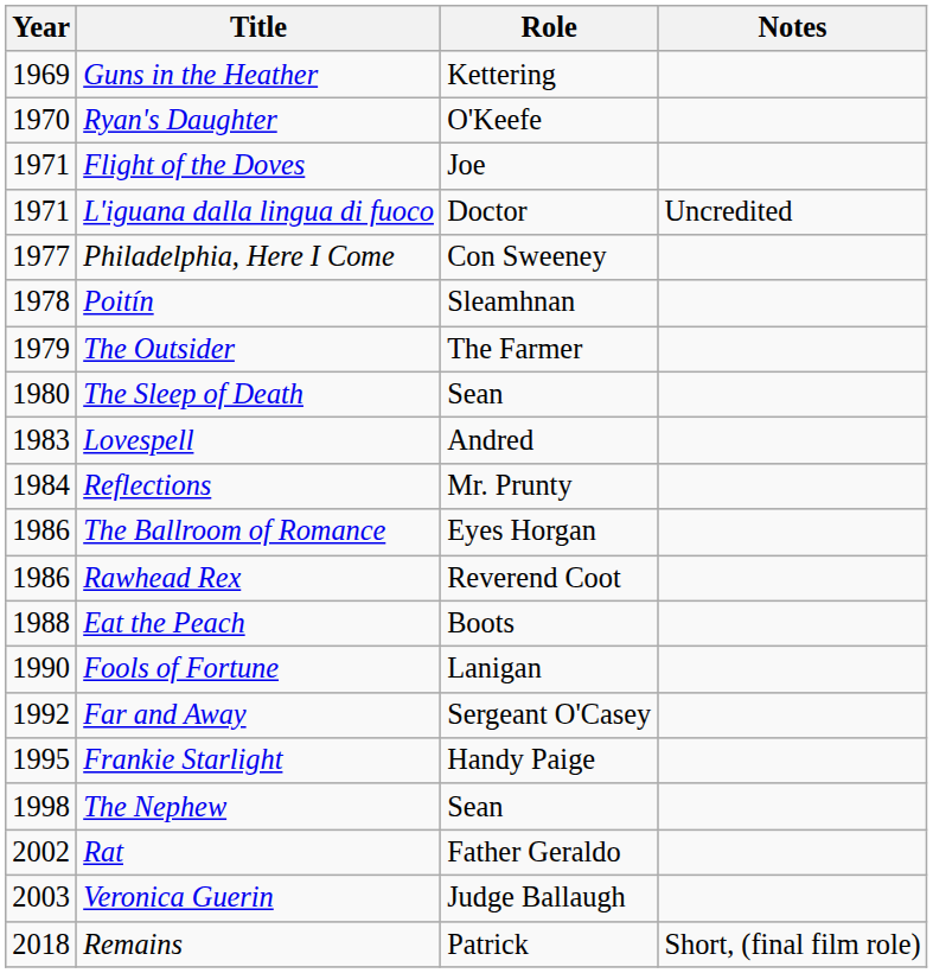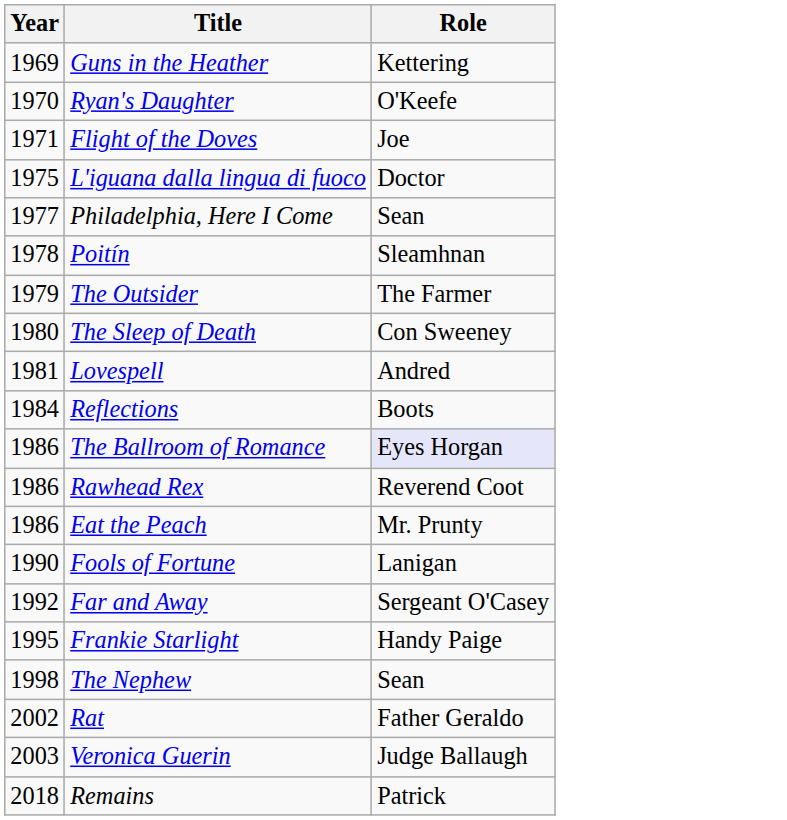 <table class="wikitable">
 <tr>
 <th>Year</th>
 <th>Title</th>
 <th>Role</th>
-<th>Notes</th>
 </tr>
 <tr>
 <td>1969</td>
 <td><em><a href='#'>Guns in the Heather</a></em></td>
 <td>Kettering</td>
-<td></td>
 </tr>
 <tr>
 <td>1970</td>
 <td><em><a href='#'>Ryan's Daughter</a></em></td>
 <td>O'Keefe</td>
-<td></td>
 </tr>
 <tr>
 <td>1971</td>
 <td><em><a href='#'>Flight of the Doves</a></em></td>
 <td>Joe</td>
-<td></td>
 </tr>
 <tr>
-<td>1971</td>
+<td>1975</td>
 <td><em><a href='#'>L'iguana dalla lingua di fuoco</a></em></td>
 <td>Doctor</td>
-<td>Uncredited</td>
 </tr>
 <tr>
 <td>1977</td>
 <td><em>Philadelphia, Here I Come</em></td>
-<td>Con Sweeney</td>
-<td></td>
+<td>Sean</td>
 </tr>
 <tr>
 <td>1978</td>
 <td><em><a href='#'>Poitín</a></em></td>
 <td>Sleamhnan</td>
-<td></td>
 </tr>
 <tr>
 <td>1979</td>
 <td><em><a href='#'>The Outsider</a></em></td>
 <td>The Farmer</td>
-<td></td>
 </tr>
 <tr>
 <td>1980</td>
 <td><em><a href='#'>The Sleep of Death</a></em></td>
-<td>Sean</td>
-<td></td>
+<td>Con Sweeney</td>
 </tr>
 <tr>
-<td>1983</td>
+<td>1981</td>
 <td><em><a href='#'>Lovespell</a></em></td>
 <td>Andred</td>
-<td></td>
 </tr>
 <tr>
 <td>1984</td>
 <td><em><a href='#'>Reflections</a></em></td>
-<td>Mr. Prunty</td>
-<td></td>
+<td>Boots</td>
 </tr>
 <tr>
 <td>1986</td>
 <td><em><a href='#'>The Ballroom of Romance</a></em></td>
-<td>Eyes Horgan</td>
-<td></td>
+<td style="background: lavender;">Eyes Horgan</td>
 </tr>
 <tr>
 <td>1986</td>
 <td><em><a href='#'>Rawhead Rex</a></em></td>
 <td>Reverend Coot</td>
-<td></td>
 </tr>
 <tr>
-<td>1988</td>
+<td>1986</td>
 <td><em><a href='#'>Eat the Peach</a></em></td>
-<td>Boots</td>
-<td></td>
+<td>Mr. Prunty</td>
 </tr>
 <tr>
 <td>1990</td>
 <td><em><a href='#'>Fools of Fortune</a></em></td>
 <td>Lanigan</td>
-<td></td>
 </tr>
 <tr>
 <td>1992</td>
 <td><em><a href='#'>Far and Away</a></em></td>
 <td>Sergeant O'Casey</td>
-<td></td>
 </tr>
 <tr>
 <td>1995</td>
 <td><em><a href='#'>Frankie Starlight</a></em></td>
 <td>Handy Paige</td>
-<td></td>
 </tr>
 <tr>
 <td>1998</td>
 <td><em><a href='#'>The Nephew</a></em></td>
 <td>Sean</td>
-<td></td>
 </tr>
 <tr>
 <td>2002</td>
 <td><em><a href='#'>Rat</a></em></td>
 <td>Father Geraldo</td>
-<td></td>
 </tr>
 <tr>
 <td>2003</td>
 <td><em><a href='#'>Veronica Guerin</a></em></td>
 <td>Judge Ballaugh</td>
-<td></td>
 </tr>
 <tr>
 <td>2018</td>
 <td><em>Remains</em></td>
 <td>Patrick</td>
-<td>Short, (final film role)</td>
 </tr>
 </table>
